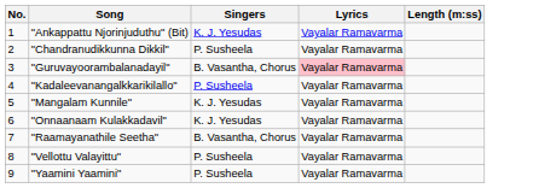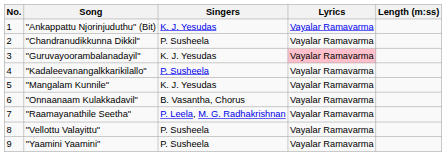 <table class="wikitable" style="font-size:95%;">
 <tr>
 <th>No.</th>
 <th>Song</th>
 <th>Singers</th>
 <th>Lyrics</th>
 <th>Length (m:ss)</th>
 </tr>
 <tr>
 <td>1</td>
 <td>"Ankappattu Njorinjuduthu" (Bit)</td>
 <td><a href='#'>K. J. Yesudas</a></td>
 <td><a href='#'>Vayalar Ramavarma</a></td>
 <td></td>
 </tr>
 <tr>
 <td>2</td>
 <td>"Chandranudikkunna Dikkil"</td>
 <td>P. Susheela</td>
 <td>Vayalar Ramavarma</td>
 <td></td>
 </tr>
 <tr>
 <td>3</td>
 <td>"Guruvayoorambalanadayil"</td>
-<td>B. Vasantha, Chorus</td>
+<td>K. J. Yesudas</td>
 <td style="background: pink;">Vayalar Ramavarma</td>
 <td></td>
 </tr>
 <tr>
 <td>4</td>
 <td>"Kadaleevanangalkkarikilallo"</td>
 <td><a href='#'>P. Susheela</a></td>
 <td>Vayalar Ramavarma</td>
 <td></td>
 </tr>
 <tr>
 <td>5</td>
 <td>"Mangalam Kunnile"</td>
 <td>K. J. Yesudas</td>
 <td>Vayalar Ramavarma</td>
 <td></td>
 </tr>
 <tr>
 <td>6</td>
 <td>"Onnaanaam Kulakkadavil"</td>
-<td>K. J. Yesudas</td>
+<td>B. Vasantha, Chorus</td>
 <td>Vayalar Ramavarma</td>
 <td></td>
 </tr>
 <tr>
 <td>7</td>
 <td>"Raamayanathile Seetha"</td>
-<td>B. Vasantha, Chorus</td>
+<td><a href='#'>P. Leela</a>, <a href='#'>M. G. Radhakrishnan</a></td>
 <td>Vayalar Ramavarma</td>
 <td></td>
 </tr>
 <tr>
 <td>8</td>
 <td>"Vellottu Valayittu"</td>
 <td>P. Susheela</td>
 <td>Vayalar Ramavarma</td>
 <td></td>
 </tr>
 <tr>
 <td>9</td>
 <td>"Yaamini Yaamini"</td>
 <td>P. Susheela</td>
 <td>Vayalar Ramavarma</td>
 <td></td>
 </tr>
 </table>
